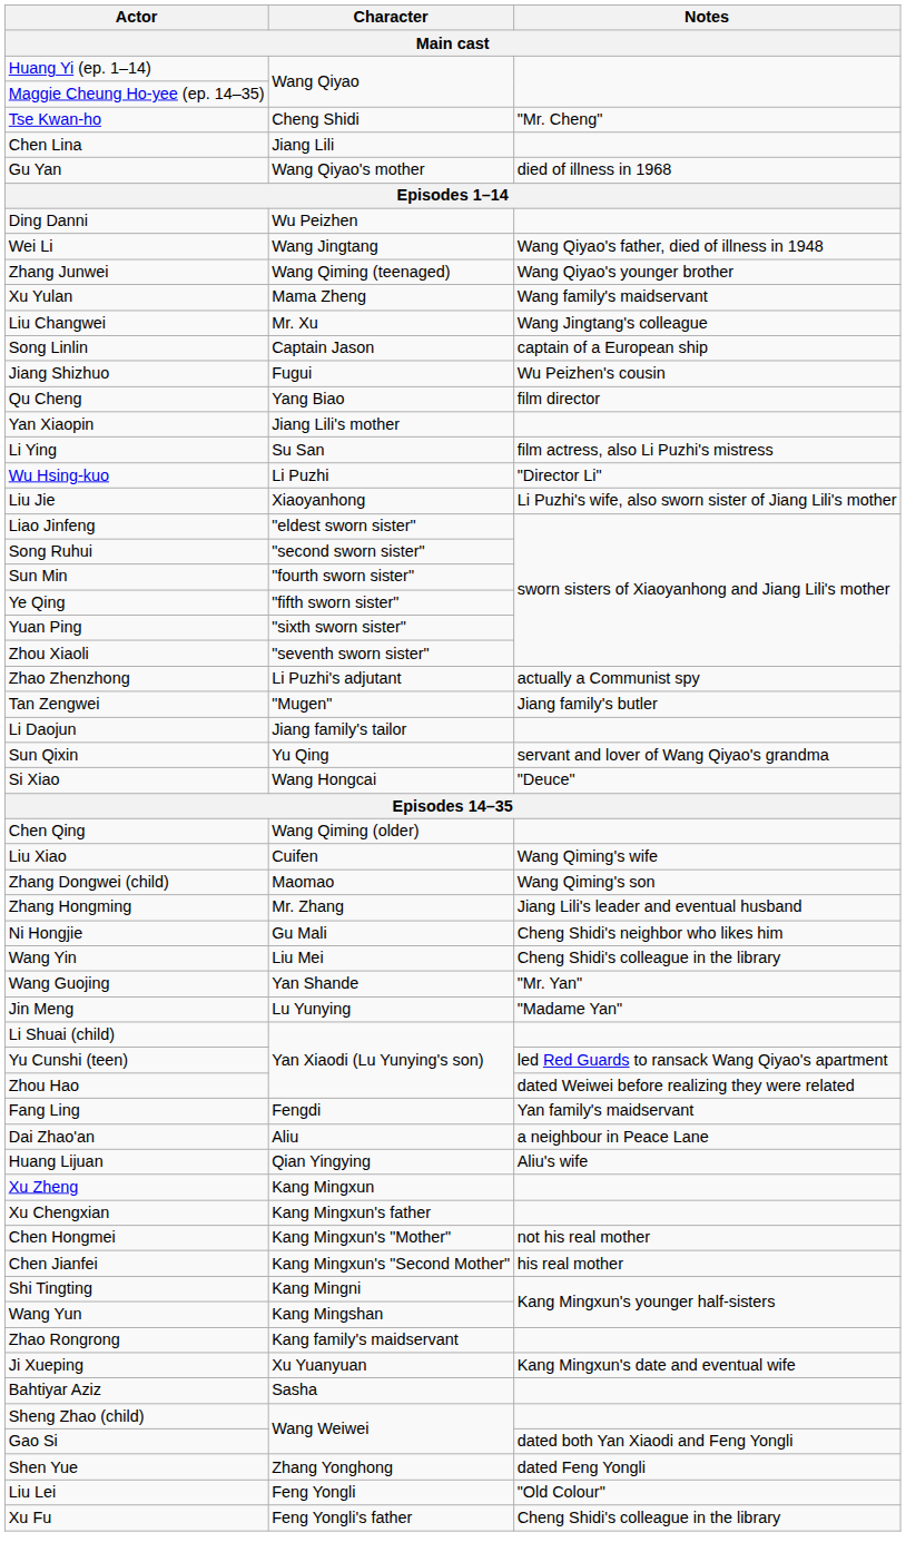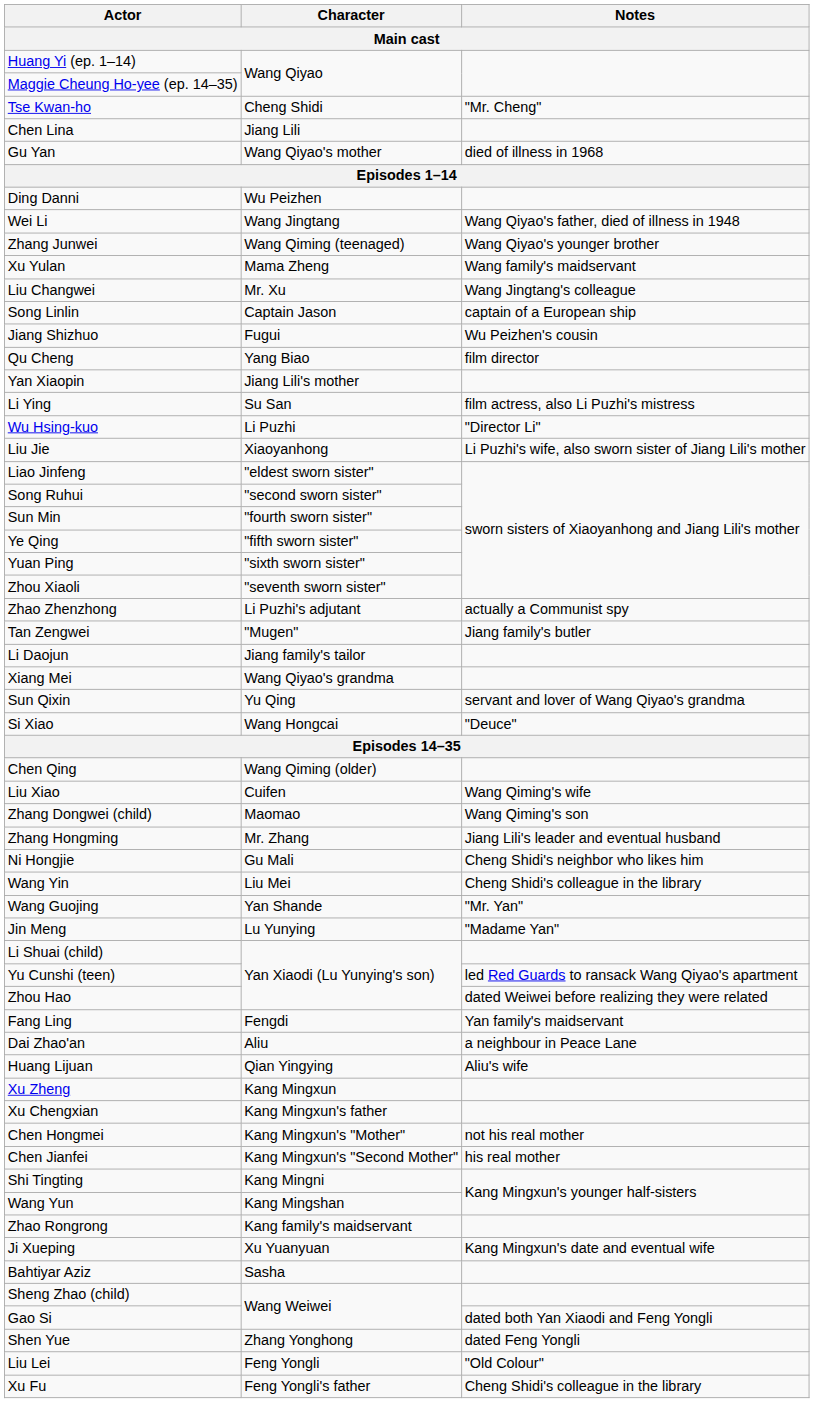 <table class="wikitable">
 <tr>
 <th>Actor</th>
 <th>Character</th>
 <th>Notes</th>
 </tr>
 <tr>
 <th colspan=3, style="center">Main cast</th>
 </tr>
 <tr>
 <td><a href='#'>Huang Yi</a> (ep. 1–14)</td>
 <td rowspan=2>Wang Qiyao</td>
 <td rowspan=2></td>
 </tr>
 <tr>
 <td><a href='#'>Maggie Cheung Ho-yee</a> (ep. 14–35)</td>
 </tr>
 <tr>
 <td><a href='#'>Tse Kwan-ho</a></td>
 <td>Cheng Shidi</td>
 <td>"Mr. Cheng"</td>
 </tr>
 <tr>
 <td>Chen Lina</td>
 <td>Jiang Lili</td>
 <td></td>
 </tr>
 <tr>
 <td>Gu Yan</td>
 <td>Wang Qiyao's mother</td>
 <td>died of illness in 1968</td>
 </tr>
 <tr>
 <th colspan=3, style="center">Episodes 1–14</th>
 </tr>
 <tr>
 <td>Ding Danni</td>
 <td>Wu Peizhen</td>
 <td></td>
 </tr>
 <tr>
 <td>Wei Li</td>
 <td>Wang Jingtang</td>
 <td>Wang Qiyao's father, died of illness in 1948</td>
 </tr>
 <tr>
 <td>Zhang Junwei</td>
 <td>Wang Qiming (teenaged)</td>
 <td>Wang Qiyao's younger brother</td>
 </tr>
 <tr>
 <td>Xu Yulan</td>
 <td>Mama Zheng</td>
 <td>Wang family's maidservant</td>
 </tr>
 <tr>
 <td>Liu Changwei</td>
 <td>Mr. Xu</td>
 <td>Wang Jingtang's colleague</td>
 </tr>
 <tr>
 <td>Song Linlin</td>
 <td>Captain Jason</td>
 <td>captain of a European ship</td>
 </tr>
 <tr>
 <td>Jiang Shizhuo</td>
 <td>Fugui</td>
 <td>Wu Peizhen's cousin</td>
 </tr>
 <tr>
 <td>Qu Cheng</td>
 <td>Yang Biao</td>
 <td>film director</td>
 </tr>
 <tr>
 <td>Yan Xiaopin</td>
 <td>Jiang Lili's mother</td>
 <td></td>
 </tr>
 <tr>
 <td>Li Ying</td>
 <td>Su San</td>
 <td>film actress, also Li Puzhi's mistress</td>
 </tr>
 <tr>
 <td><a href='#'>Wu Hsing-kuo</a></td>
 <td>Li Puzhi</td>
 <td>"Director Li"</td>
 </tr>
 <tr>
 <td>Liu Jie</td>
 <td>Xiaoyanhong</td>
 <td>Li Puzhi's wife, also sworn sister of Jiang Lili's mother</td>
 </tr>
 <tr>
 <td>Liao Jinfeng</td>
 <td>"eldest sworn sister"</td>
 <td rowspan=6>sworn sisters of Xiaoyanhong and Jiang Lili's mother</td>
 </tr>
 <tr>
 <td>Song Ruhui</td>
 <td>"second sworn sister"</td>
 </tr>
 <tr>
 <td>Sun Min</td>
 <td>"fourth sworn sister"</td>
 </tr>
 <tr>
 <td>Ye Qing</td>
 <td>"fifth sworn sister"</td>
 </tr>
 <tr>
 <td>Yuan Ping</td>
 <td>"sixth sworn sister"</td>
 </tr>
 <tr>
 <td>Zhou Xiaoli</td>
 <td>"seventh sworn sister"</td>
 </tr>
 <tr>
 <td>Zhao Zhenzhong</td>
 <td>Li Puzhi's adjutant</td>
 <td>actually a Communist spy</td>
 </tr>
 <tr>
 <td>Tan Zengwei</td>
 <td>"Mugen"</td>
 <td>Jiang family's butler</td>
 </tr>
 <tr>
 <td>Li Daojun</td>
 <td>Jiang family's tailor</td>
+<td></td>
+</tr>
+<tr>
+<td>Xiang Mei</td>
+<td>Wang Qiyao's grandma</td>
 <td></td>
 </tr>
 <tr>
 <td>Sun Qixin</td>
 <td>Yu Qing</td>
 <td>servant and lover of Wang Qiyao's grandma</td>
 </tr>
 <tr>
 <td>Si Xiao</td>
 <td>Wang Hongcai</td>
 <td>"Deuce"</td>
 </tr>
 <tr>
 <th colspan=3, style="center">Episodes 14–35</th>
 </tr>
 <tr>
 <td>Chen Qing</td>
 <td>Wang Qiming (older)</td>
 <td></td>
 </tr>
 <tr>
 <td>Liu Xiao</td>
 <td>Cuifen</td>
 <td>Wang Qiming's wife</td>
 </tr>
 <tr>
 <td>Zhang Dongwei (child)</td>
 <td>Maomao</td>
 <td>Wang Qiming's son</td>
 </tr>
 <tr>
 <td>Zhang Hongming</td>
 <td>Mr. Zhang</td>
 <td>Jiang Lili's leader and eventual husband</td>
 </tr>
 <tr>
 <td>Ni Hongjie</td>
 <td>Gu Mali</td>
 <td>Cheng Shidi's neighbor who likes him</td>
 </tr>
 <tr>
 <td>Wang Yin</td>
 <td>Liu Mei</td>
 <td>Cheng Shidi's colleague in the library</td>
 </tr>
 <tr>
 <td>Wang Guojing</td>
 <td>Yan Shande</td>
 <td>"Mr. Yan"</td>
 </tr>
 <tr>
 <td>Jin Meng</td>
 <td>Lu Yunying</td>
 <td>"Madame Yan"</td>
 </tr>
 <tr>
 <td>Li Shuai (child)</td>
 <td rowspan=3>Yan Xiaodi (Lu Yunying's son)</td>
 <td></td>
 </tr>
 <tr>
 <td>Yu Cunshi (teen)</td>
 <td>led <a href='#'>Red Guards</a> to ransack Wang Qiyao's apartment</td>
 </tr>
 <tr>
 <td>Zhou Hao</td>
 <td>dated Weiwei before realizing they were related</td>
 </tr>
 <tr>
 <td>Fang Ling</td>
 <td>Fengdi</td>
 <td>Yan family's maidservant</td>
 </tr>
 <tr>
 <td>Dai Zhao'an</td>
 <td>Aliu</td>
 <td>a neighbour in Peace Lane</td>
 </tr>
 <tr>
 <td>Huang Lijuan</td>
 <td>Qian Yingying</td>
 <td>Aliu's wife</td>
 </tr>
 <tr>
 <td><a href='#'>Xu Zheng</a></td>
 <td>Kang Mingxun</td>
 <td></td>
 </tr>
 <tr>
 <td>Xu Chengxian</td>
 <td>Kang Mingxun's father</td>
 <td></td>
 </tr>
 <tr>
 <td>Chen Hongmei</td>
 <td>Kang Mingxun's "Mother"</td>
 <td>not his real mother</td>
 </tr>
 <tr>
 <td>Chen Jianfei</td>
 <td>Kang Mingxun's "Second Mother"</td>
 <td>his real mother</td>
 </tr>
 <tr>
 <td>Shi Tingting</td>
 <td>Kang Mingni</td>
 <td rowspan=2>Kang Mingxun's younger half-sisters</td>
 </tr>
 <tr>
 <td>Wang Yun</td>
 <td>Kang Mingshan</td>
 </tr>
 <tr>
 <td>Zhao Rongrong</td>
 <td>Kang family's maidservant</td>
 <td></td>
 </tr>
 <tr>
 <td>Ji Xueping</td>
 <td>Xu Yuanyuan</td>
 <td>Kang Mingxun's date and eventual wife</td>
 </tr>
 <tr>
 <td>Bahtiyar Aziz</td>
 <td>Sasha</td>
 <td></td>
 </tr>
 <tr>
 <td>Sheng Zhao (child)</td>
 <td rowspan=2>Wang Weiwei</td>
 <td></td>
 </tr>
 <tr>
 <td>Gao Si</td>
 <td>dated both Yan Xiaodi and Feng Yongli</td>
 </tr>
 <tr>
 <td>Shen Yue</td>
 <td>Zhang Yonghong</td>
 <td>dated Feng Yongli</td>
 </tr>
 <tr>
 <td>Liu Lei</td>
 <td>Feng Yongli</td>
 <td>"Old Colour"</td>
 </tr>
 <tr>
 <td>Xu Fu</td>
 <td>Feng Yongli's father</td>
 <td>Cheng Shidi's colleague in the library</td>
 </tr>
 </table>
